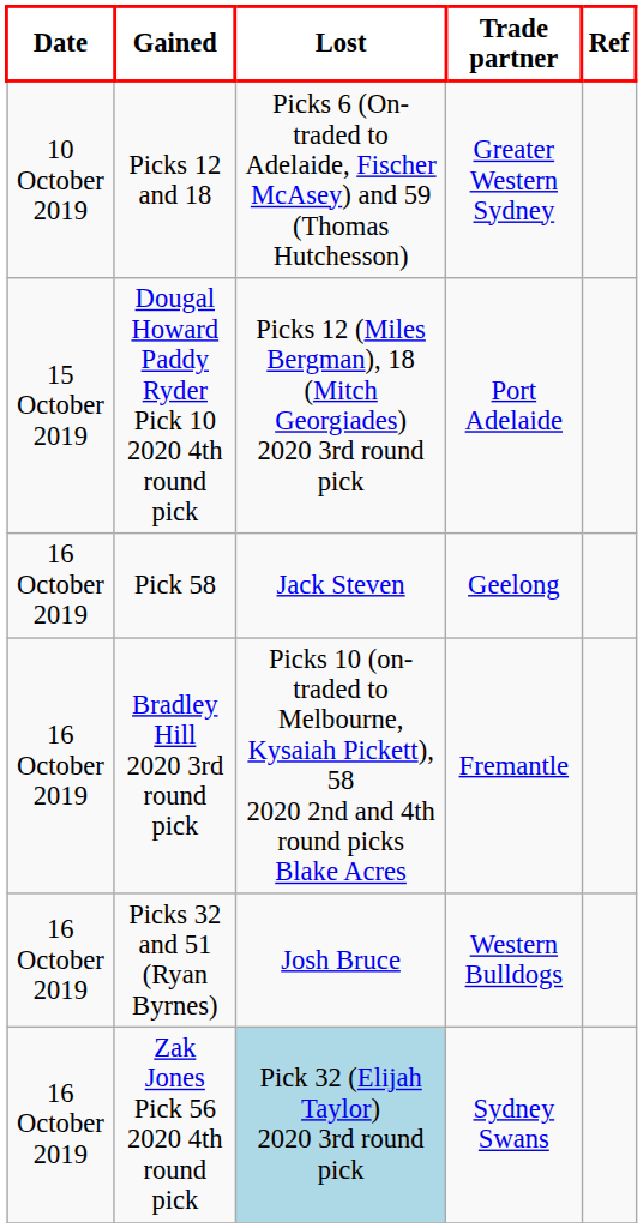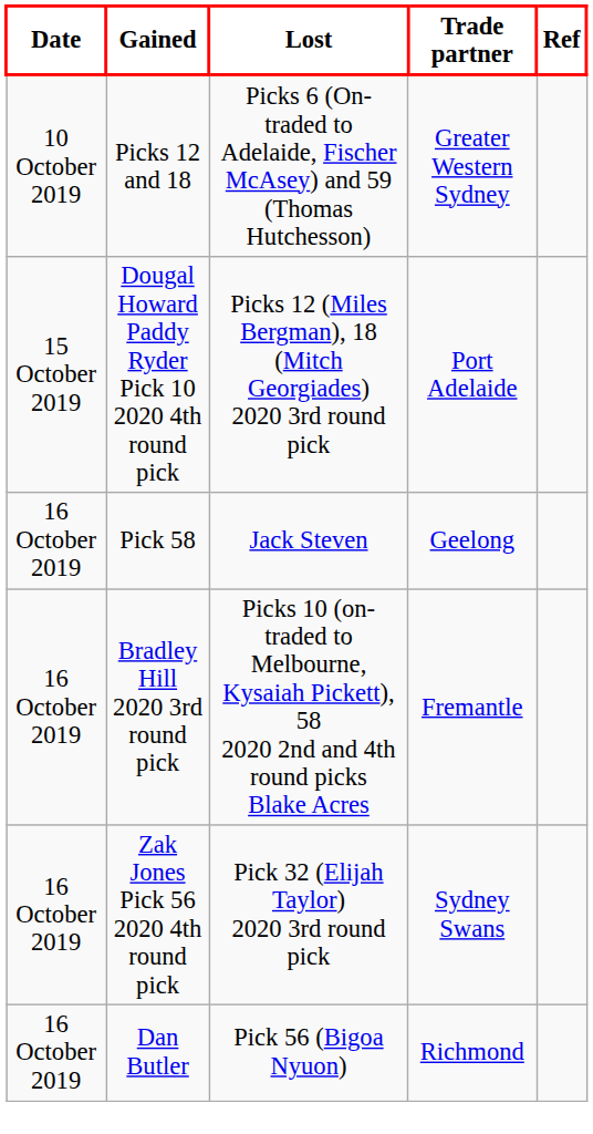 <table class="wikitable" style="text-align:center; font-size:100%; width:60%;">
 <tr style="color:black;">
 <th style="background:white; border: solid red 2px;">Date</th>
 <th style="background:white; border: solid red 2px;">Gained</th>
 <th style="background:white; border: solid red 2px;">Lost</th>
 <th style="background:white; border: solid red 2px;">Trade partner</th>
 <th style="background:white; border: solid red 2px;">Ref</th>
 </tr>
 <tr>
 <td>10 October 2019</td>
 <td>Picks 12 and 18</td>
 <td>Picks 6 (On-traded to Adelaide, <a href='#'>Fischer McAsey</a>) and 59 (Thomas Hutchesson)</td>
 <td><a href='#'>Greater Western Sydney</a></td>
 <td></td>
 </tr>
 <tr>
 <td>15 October 2019</td>
 <td><a href='#'>Dougal Howard</a><br><a href='#'>Paddy Ryder</a><br>Pick 10<br>2020 4th round pick</td>
 <td>Picks 12 (<a href='#'>Miles Bergman</a>), 18 (<a href='#'>Mitch Georgiades</a>)<br>2020 3rd round pick</td>
 <td><a href='#'>Port Adelaide</a></td>
 <td></td>
 </tr>
 <tr>
 <td>16 October 2019</td>
 <td>Pick 58</td>
 <td><a href='#'>Jack Steven</a></td>
 <td><a href='#'>Geelong</a></td>
 <td></td>
 </tr>
 <tr>
 <td>16 October 2019</td>
 <td><a href='#'>Bradley Hill</a><br>2020 3rd round pick</td>
 <td>Picks 10 (on-traded to Melbourne, <a href='#'>Kysaiah Pickett</a>), 58<br>2020 2nd and 4th round picks<br><a href='#'>Blake Acres</a></td>
 <td><a href='#'>Fremantle</a></td>
 <td></td>
 </tr>
 <tr>
 <td>16 October 2019</td>
-<td>Picks 32 and 51 (Ryan Byrnes)</td>
-<td><a href='#'>Josh Bruce</a></td>
-<td><a href='#'>Western Bulldogs</a></td>
+<td><a href='#'>Zak Jones</a><br>Pick 56<br>2020 4th round pick</td>
+<td>Pick 32 (<a href='#'>Elijah Taylor</a>)<br>2020 3rd round pick</td>
+<td><a href='#'>Sydney Swans</a></td>
 <td></td>
 </tr>
 <tr>
 <td>16 October 2019</td>
-<td><a href='#'>Zak Jones</a><br>Pick 56<br>2020 4th round pick</td>
-<td style="background: lightblue;">Pick 32 (<a href='#'>Elijah Taylor</a>)<br>2020 3rd round pick</td>
-<td><a href='#'>Sydney Swans</a></td>
+<td><a href='#'>Dan Butler</a></td>
+<td>Pick 56 (<a href='#'>Bigoa Nyuon</a>)</td>
+<td><a href='#'>Richmond</a></td>
 <td></td>
 </tr>
 </table>
